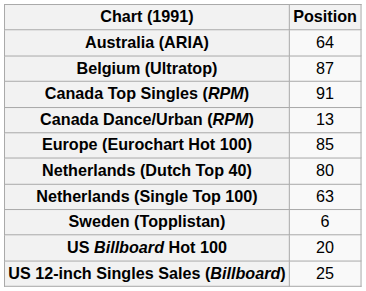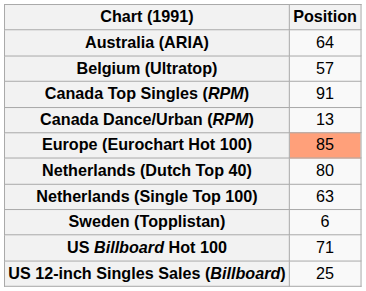 <table class="wikitable sortable plainrowheaders" style="text-align:center">
 <tr>
 <th>Chart (1991)</th>
 <th>Position</th>
 </tr>
 <tr>
 <th scope="row">Australia (ARIA)</th>
 <td>64</td>
 </tr>
 <tr>
 <th scope="row">Belgium (Ultratop)</th>
-<td>87</td>
+<td>57</td>
 </tr>
 <tr>
 <th scope="row">Canada Top Singles (<em>RPM</em>)</th>
 <td>91</td>
 </tr>
 <tr>
 <th scope="row">Canada Dance/Urban (<em>RPM</em>)</th>
 <td>13</td>
 </tr>
 <tr>
 <th scope="row">Europe (Eurochart Hot 100)</th>
-<td>85</td>
+<td style="background: lightsalmon;">85</td>
 </tr>
 <tr>
 <th scope="row">Netherlands (Dutch Top 40)</th>
 <td>80</td>
 </tr>
 <tr>
 <th scope="row">Netherlands (Single Top 100)</th>
 <td>63</td>
 </tr>
 <tr>
 <th scope="row">Sweden (Topplistan)</th>
 <td>6</td>
 </tr>
 <tr>
 <th scope="row">US <em>Billboard</em> Hot 100</th>
-<td>20</td>
+<td>71</td>
 </tr>
 <tr>
 <th scope="row">US 12-inch Singles Sales (<em>Billboard</em>)</th>
 <td>25</td>
 </tr>
 </table>
